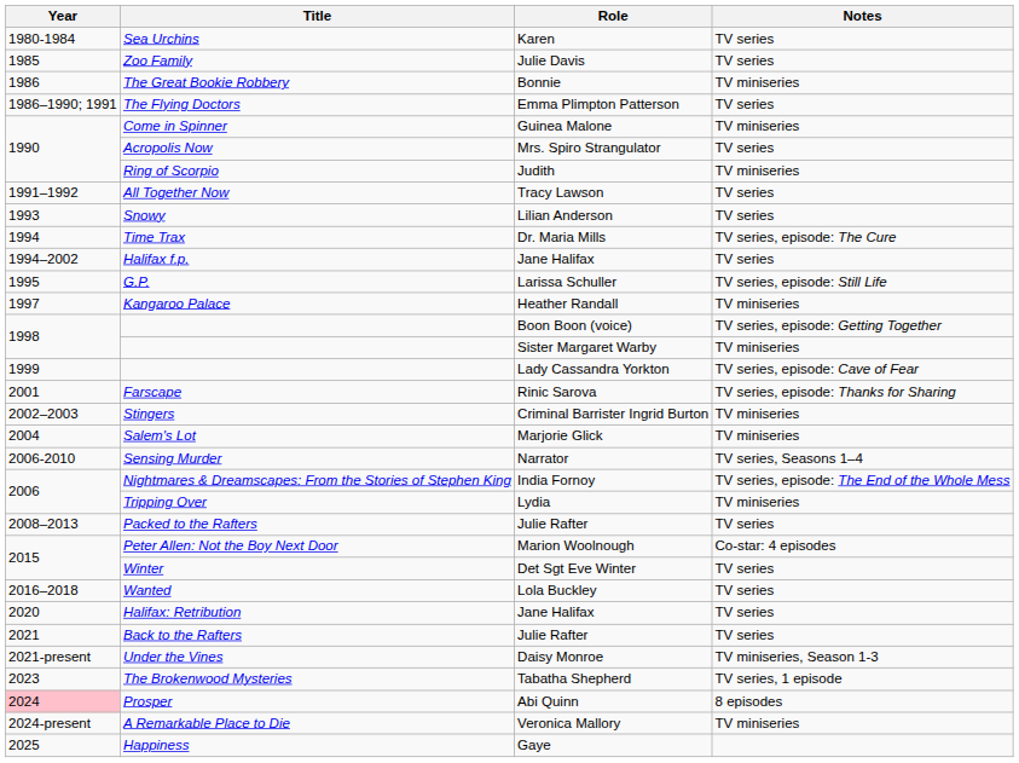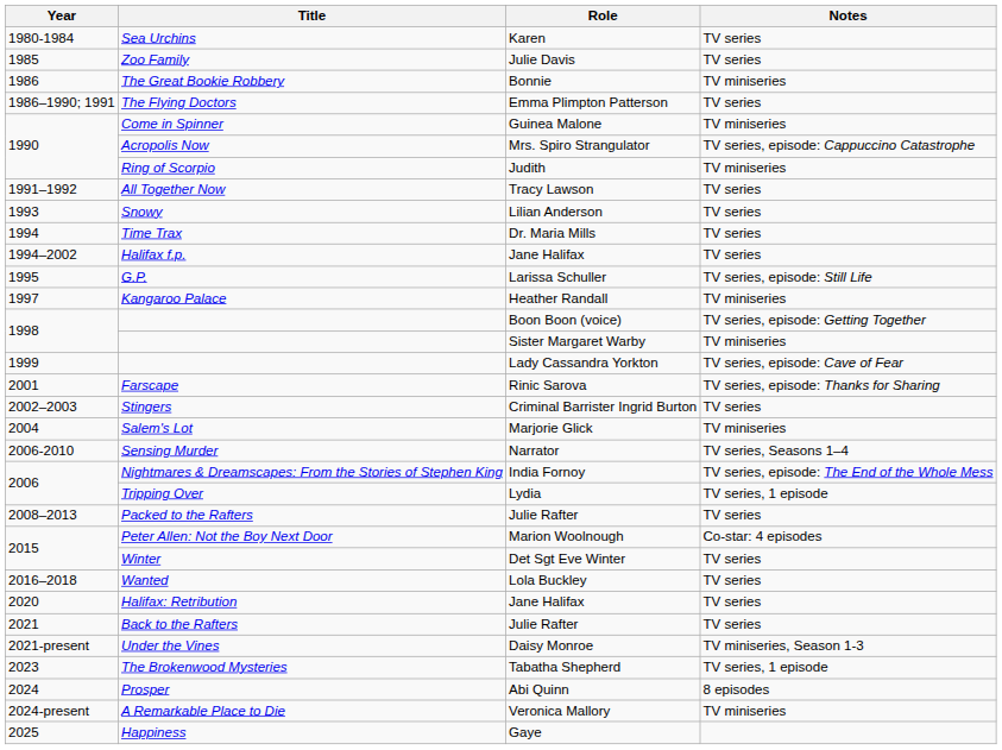 <table class="wikitable sortable">
 <tr>
 <th>Year</th>
 <th>Title</th>
 <th>Role</th>
 <th class="unsortable">Notes</th>
 </tr>
 <tr>
 <td>1980-1984</td>
 <td><em><a href='#'>Sea Urchins</a></em></td>
 <td>Karen</td>
 <td>TV series</td>
 </tr>
 <tr>
 <td>1985</td>
 <td><em><a href='#'>Zoo Family</a></em></td>
 <td>Julie Davis</td>
 <td>TV series</td>
 </tr>
 <tr>
 <td>1986</td>
 <td><em><a href='#'>The Great Bookie Robbery</a></em></td>
 <td>Bonnie</td>
 <td>TV miniseries</td>
 </tr>
 <tr>
 <td>1986–1990; 1991</td>
 <td><em><a href='#'>The Flying Doctors</a></em></td>
 <td>Emma Plimpton Patterson</td>
 <td>TV series</td>
 </tr>
 <tr>
 <td rowspan="3">1990</td>
 <td><em><a href='#'>Come in Spinner</a></em></td>
 <td>Guinea Malone</td>
 <td>TV miniseries</td>
 </tr>
 <tr>
 <td><em><a href='#'>Acropolis Now</a></em></td>
 <td>Mrs. Spiro Strangulator</td>
-<td>TV series</td>
+<td>TV series, episode: <em>Cappuccino Catastrophe</em></td>
 </tr>
 <tr>
 <td><em><a href='#'>Ring of Scorpio</a></em></td>
 <td>Judith</td>
 <td>TV miniseries</td>
 </tr>
 <tr>
 <td>1991–1992</td>
 <td><em><a href='#'>All Together Now</a></em></td>
 <td>Tracy Lawson</td>
 <td>TV series</td>
 </tr>
 <tr>
 <td>1993</td>
 <td><em><a href='#'>Snowy</a></em></td>
 <td>Lilian Anderson</td>
 <td>TV series</td>
 </tr>
 <tr>
 <td>1994</td>
 <td><em><a href='#'>Time Trax</a></em></td>
 <td>Dr. Maria Mills</td>
-<td>TV series, episode: <em>The Cure</em></td>
+<td>TV series</td>
 </tr>
 <tr>
 <td>1994–2002</td>
 <td><em><a href='#'>Halifax f.p.</a></em></td>
 <td>Jane Halifax</td>
 <td>TV series</td>
 </tr>
 <tr>
 <td>1995</td>
 <td><em><a href='#'>G.P.</a></em></td>
 <td>Larissa Schuller</td>
 <td>TV series, episode: <em>Still Life</em></td>
 </tr>
 <tr>
 <td>1997</td>
 <td><em><a href='#'>Kangaroo Palace</a></em></td>
 <td>Heather Randall</td>
 <td>TV miniseries</td>
 </tr>
 <tr>
 <td rowspan="2">1998</td>
 <td><em></em></td>
 <td>Boon Boon (voice)</td>
 <td>TV series, episode: <em>Getting Together</em></td>
 </tr>
 <tr>
 <td><em></em></td>
 <td>Sister Margaret Warby</td>
 <td>TV miniseries</td>
 </tr>
 <tr>
 <td>1999</td>
 <td><em></em></td>
 <td>Lady Cassandra Yorkton</td>
 <td>TV series, episode: <em>Cave of Fear</em></td>
 </tr>
 <tr>
 <td>2001</td>
 <td><em><a href='#'>Farscape</a></em></td>
 <td>Rinic Sarova</td>
 <td>TV series, episode: <em>Thanks for Sharing</em></td>
 </tr>
 <tr>
 <td>2002–2003</td>
 <td><em><a href='#'>Stingers</a></em></td>
 <td>Criminal Barrister Ingrid Burton</td>
-<td>TV miniseries</td>
+<td>TV series</td>
 </tr>
 <tr>
 <td>2004</td>
 <td><em><a href='#'>Salem's Lot</a></em></td>
 <td>Marjorie Glick</td>
 <td>TV miniseries</td>
 </tr>
 <tr>
 <td>2006-2010</td>
 <td><em><a href='#'>Sensing Murder</a></em></td>
 <td>Narrator</td>
 <td>TV series, Seasons 1–4</td>
 </tr>
 <tr>
 <td rowspan="2">2006</td>
 <td><em><a href='#'>Nightmares & Dreamscapes: From the Stories of Stephen King</a></em></td>
 <td>India Fornoy</td>
 <td>TV series, episode: <em><a href='#'>The End of the Whole Mess</a></em></td>
 </tr>
 <tr>
 <td><em><a href='#'>Tripping Over</a></em></td>
 <td>Lydia</td>
-<td>TV miniseries</td>
+<td>TV series, 1 episode</td>
 </tr>
 <tr>
 <td>2008–2013</td>
 <td><em><a href='#'>Packed to the Rafters</a></em></td>
 <td>Julie Rafter</td>
 <td>TV series</td>
 </tr>
 <tr>
 <td rowspan="2">2015</td>
 <td><em><a href='#'>Peter Allen: Not the Boy Next Door</a></em></td>
 <td>Marion Woolnough</td>
 <td>Co-star: 4 episodes</td>
 </tr>
 <tr>
 <td><em><a href='#'>Winter</a></em></td>
 <td>Det Sgt Eve Winter</td>
 <td>TV series</td>
 </tr>
 <tr>
 <td>2016–2018</td>
 <td><em><a href='#'>Wanted</a></em></td>
 <td>Lola Buckley</td>
 <td>TV series</td>
 </tr>
 <tr>
 <td>2020</td>
 <td><em><a href='#'>Halifax: Retribution</a></em></td>
 <td>Jane Halifax</td>
 <td>TV series</td>
 </tr>
 <tr>
 <td>2021</td>
 <td><em><a href='#'>Back to the Rafters</a></em></td>
 <td>Julie Rafter</td>
 <td>TV series</td>
 </tr>
 <tr>
 <td>2021-present</td>
 <td><em><a href='#'>Under the Vines</a></em></td>
 <td>Daisy Monroe</td>
 <td>TV miniseries, Season 1-3</td>
 </tr>
 <tr>
 <td>2023</td>
 <td><em><a href='#'>The Brokenwood Mysteries</a></em></td>
 <td>Tabatha Shepherd</td>
 <td>TV series, 1 episode</td>
 </tr>
 <tr>
-<td style="background: pink;">2024</td>
+<td>2024</td>
 <td><em><a href='#'>Prosper</a></em></td>
 <td>Abi Quinn</td>
 <td>8 episodes</td>
 </tr>
 <tr>
 <td>2024-present</td>
 <td><em><a href='#'>A Remarkable Place to Die</a></em></td>
 <td>Veronica Mallory</td>
 <td>TV miniseries</td>
 </tr>
 <tr>
 <td>2025</td>
 <td><em><a href='#'>Happiness</a></em></td>
 <td>Gaye</td>
 <td></td>
 </tr>
 </table>
